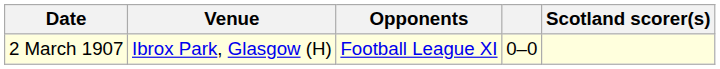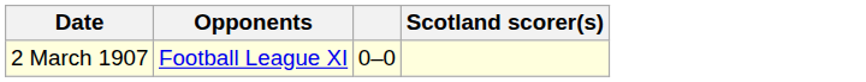 <table class="wikitable">
 <tr>
 <th>Date</th>
-<th>Venue</th>
 <th>Opponents</th>
 <th></th>
 <th>Scotland scorer(s)</th>
 </tr>
 <tr bgcolor=#ffffdd>
 <td>2 March 1907</td>
-<td><a href='#'>Ibrox Park</a>, <a href='#'>Glasgow</a> (H)</td>
 <td> <a href='#'>Football League XI</a></td>
 <td align=center>0–0</td>
 <td></td>
 </tr>
 </table>
